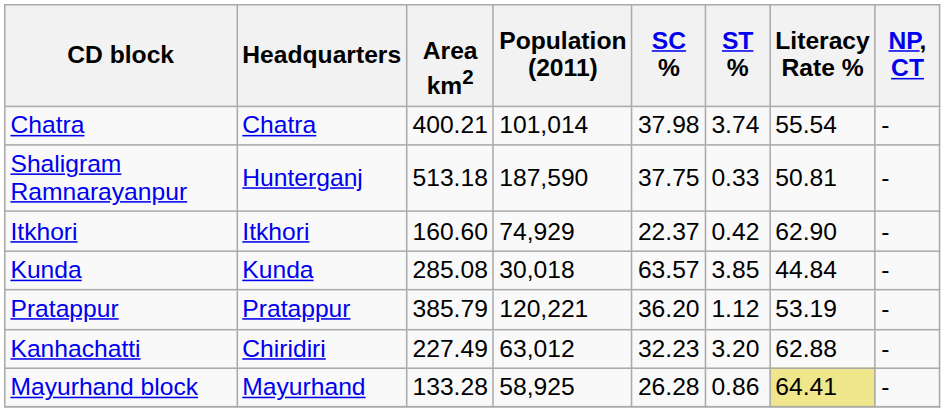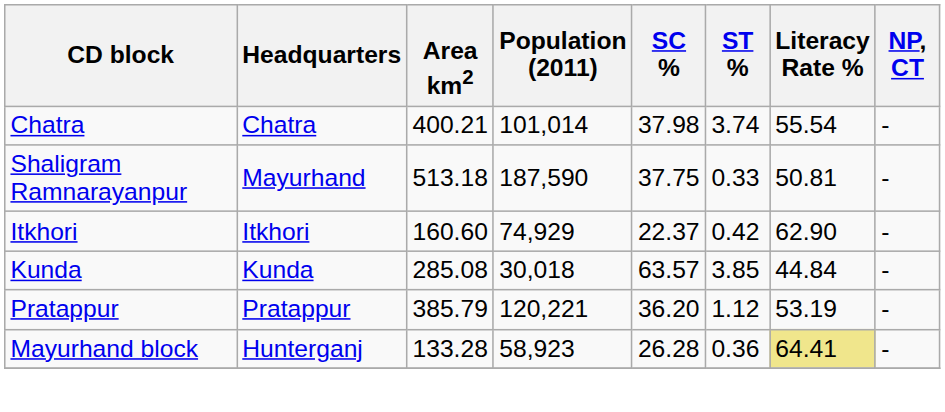 <table class="wikitable sortable">
 <tr>
 <th>CD block</th>
 <th>Headquarters</th>
 <th><br>Area<br>km<sup>2</sup></th>
 <th>Population<br>(2011)</th>
 <th><a href='#'>SC</a> %</th>
 <th><a href='#'>ST</a> %</th>
 <th>Literacy<br> Rate %</th>
 <th><a href='#'>NP</a>, <a href='#'>CT</a></th>
 </tr>
 <tr>
 <td><a href='#'>Chatra</a></td>
 <td><a href='#'>Chatra</a></td>
 <td>400.21</td>
 <td>101,014</td>
 <td>37.98</td>
 <td>3.74</td>
 <td>55.54</td>
 <td>-</td>
 </tr>
 <tr>
 <td><a href='#'>Shaligram Ramnarayanpur</a></td>
-<td><a href='#'>Hunterganj</a></td>
+<td><a href='#'>Mayurhand</a></td>
 <td>513.18</td>
 <td>187,590</td>
 <td>37.75</td>
 <td>0.33</td>
 <td>50.81</td>
 <td>-</td>
 </tr>
 <tr>
 <td><a href='#'>Itkhori</a></td>
 <td><a href='#'>Itkhori</a></td>
 <td>160.60</td>
 <td>74,929</td>
 <td>22.37</td>
 <td>0.42</td>
 <td>62.90</td>
 <td>-</td>
 </tr>
 <tr>
 <td><a href='#'>Kunda</a></td>
 <td><a href='#'>Kunda</a></td>
 <td>285.08</td>
 <td>30,018</td>
 <td>63.57</td>
 <td>3.85</td>
 <td>44.84</td>
 <td>-</td>
 </tr>
 <tr>
 <td><a href='#'>Pratappur</a></td>
 <td><a href='#'>Pratappur</a></td>
 <td>385.79</td>
 <td>120,221</td>
 <td>36.20</td>
 <td>1.12</td>
 <td>53.19</td>
 <td>-</td>
 </tr>
 <tr>
-<td><a href='#'>Kanhachatti</a></td>
-<td><a href='#'>Chiridiri</a></td>
-<td>227.49</td>
-<td>63,012</td>
-<td>32.23</td>
-<td>3.20</td>
-<td>62.88</td>
-<td>-</td>
-</tr>
-<tr>
 <td><a href='#'>Mayurhand block</a></td>
-<td><a href='#'>Mayurhand</a></td>
+<td><a href='#'>Hunterganj</a></td>
 <td>133.28</td>
-<td>58,925</td>
+<td>58,923</td>
 <td>26.28</td>
-<td>0.86</td>
+<td>0.36</td>
 <td style="background: khaki;">64.41</td>
 <td>-</td>
 </tr>
 <tr>
 </tr>
 </table>
